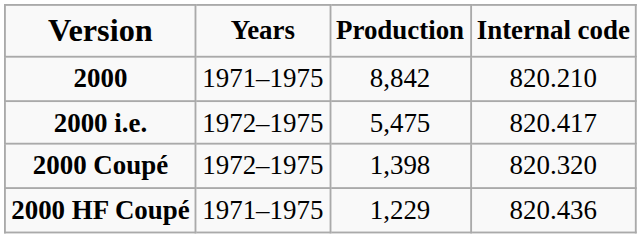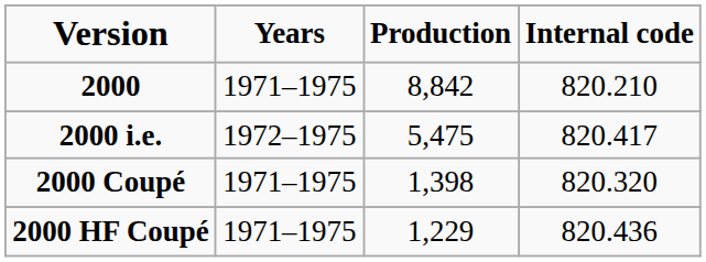 <table class="wikitable" style="text-align:center; font-size:91%;">
 <tr>
 <td><big><strong>Version</strong></big></td>
 <td><strong>Years</strong></td>
 <td><strong>Production</strong></td>
 <td><strong>Internal code</strong></td>
 </tr>
 <tr>
 <td><strong>2000</strong></td>
 <td>1971–1975</td>
 <td>8,842</td>
 <td>820.210</td>
 </tr>
 <tr>
 <td><strong>2000 i.e.</strong></td>
 <td>1972–1975</td>
 <td>5,475</td>
 <td>820.417</td>
 </tr>
 <tr>
 <td><strong>2000 Coupé</strong></td>
-<td>1972–1975</td>
+<td>1971–1975</td>
 <td>1,398</td>
 <td>820.320</td>
 </tr>
 <tr>
 <td><strong>2000 HF Coupé</strong></td>
 <td>1971–1975</td>
 <td>1,229</td>
 <td>820.436</td>
 </tr>
 </table>
